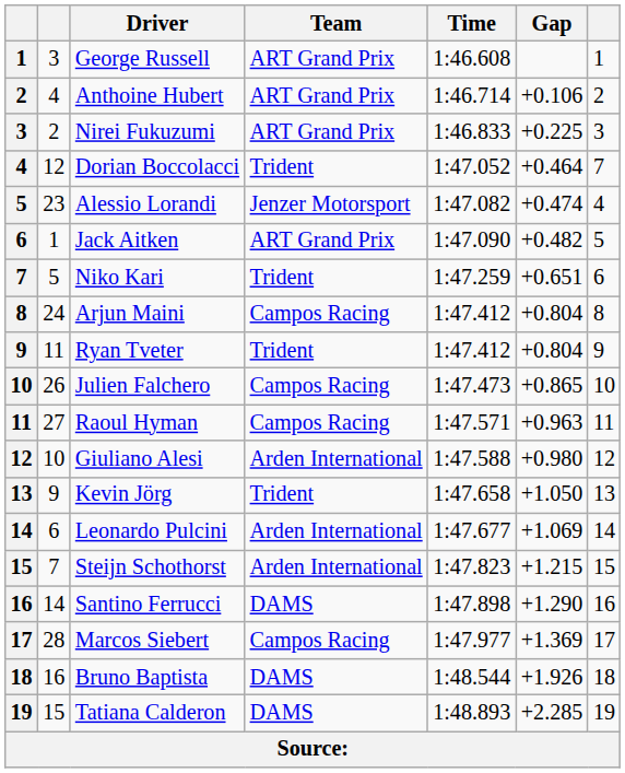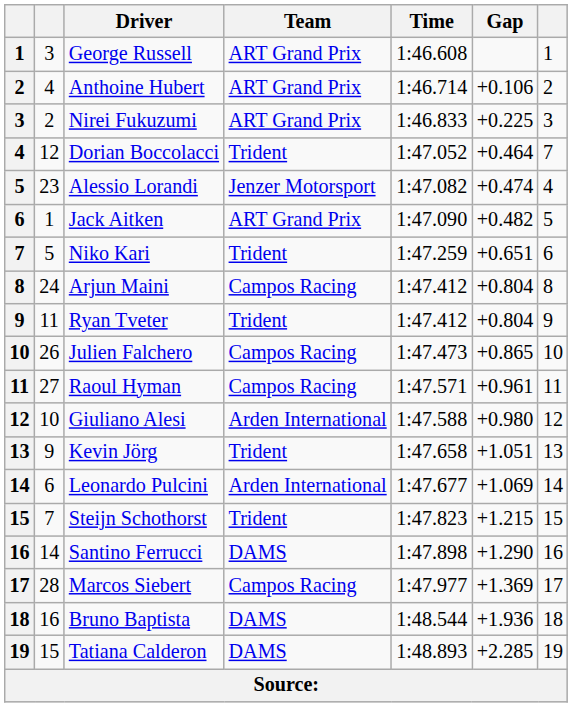 <table class="wikitable" style="font-size:85%">
 <tr>
 <th></th>
 <th></th>
 <th>Driver</th>
 <th>Team</th>
 <th>Time</th>
 <th>Gap</th>
 <th></th>
 </tr>
 <tr>
 <th>1</th>
 <td align="center">3</td>
 <td> <a href='#'>George Russell</a></td>
 <td><a href='#'>ART Grand Prix</a></td>
 <td>1:46.608</td>
 <td></td>
 <td>1</td>
 </tr>
 <tr>
 <th>2</th>
 <td align="center">4</td>
 <td> <a href='#'>Anthoine Hubert</a></td>
 <td><a href='#'>ART Grand Prix</a></td>
 <td>1:46.714</td>
 <td>+0.106</td>
 <td>2</td>
 </tr>
 <tr>
 <th>3</th>
 <td align="center">2</td>
 <td> <a href='#'>Nirei Fukuzumi</a></td>
 <td><a href='#'>ART Grand Prix</a></td>
 <td>1:46.833</td>
 <td>+0.225</td>
 <td>3</td>
 </tr>
 <tr>
 <th>4</th>
 <td align="center">12</td>
 <td> <a href='#'>Dorian Boccolacci</a></td>
 <td><a href='#'>Trident</a></td>
 <td>1:47.052</td>
 <td>+0.464</td>
 <td>7</td>
 </tr>
 <tr>
 <th>5</th>
 <td align="center">23</td>
 <td> <a href='#'>Alessio Lorandi</a></td>
 <td><a href='#'>Jenzer Motorsport</a></td>
 <td>1:47.082</td>
 <td>+0.474</td>
 <td>4</td>
 </tr>
 <tr>
 <th>6</th>
 <td align="center">1</td>
 <td> <a href='#'>Jack Aitken</a></td>
 <td><a href='#'>ART Grand Prix</a></td>
 <td>1:47.090</td>
 <td>+0.482</td>
 <td>5</td>
 </tr>
 <tr>
 <th>7</th>
 <td align="center">5</td>
 <td> <a href='#'>Niko Kari</a></td>
 <td><a href='#'>Trident</a></td>
 <td>1:47.259</td>
 <td>+0.651</td>
 <td>6</td>
 </tr>
 <tr>
 <th>8</th>
 <td align="center">24</td>
 <td> <a href='#'>Arjun Maini</a></td>
 <td><a href='#'>Campos Racing</a></td>
 <td>1:47.412</td>
 <td>+0.804</td>
 <td>8</td>
 </tr>
 <tr>
 <th>9</th>
 <td align="center">11</td>
 <td> <a href='#'>Ryan Tveter</a></td>
 <td><a href='#'>Trident</a></td>
 <td>1:47.412</td>
 <td>+0.804</td>
 <td>9</td>
 </tr>
 <tr>
 <th>10</th>
 <td align="center">26</td>
 <td> <a href='#'>Julien Falchero</a></td>
 <td><a href='#'>Campos Racing</a></td>
 <td>1:47.473</td>
 <td>+0.865</td>
 <td>10</td>
 </tr>
 <tr>
 <th>11</th>
 <td align="center">27</td>
 <td> <a href='#'>Raoul Hyman</a></td>
 <td><a href='#'>Campos Racing</a></td>
 <td>1:47.571</td>
-<td>+0.963</td>
+<td>+0.961</td>
 <td>11</td>
 </tr>
 <tr>
 <th>12</th>
 <td align="center">10</td>
 <td> <a href='#'>Giuliano Alesi</a></td>
 <td><a href='#'>Arden International</a></td>
 <td>1:47.588</td>
 <td>+0.980</td>
 <td>12</td>
 </tr>
 <tr>
 <th>13</th>
 <td align="center">9</td>
 <td> <a href='#'>Kevin Jörg</a></td>
 <td><a href='#'>Trident</a></td>
 <td>1:47.658</td>
-<td>+1.050</td>
+<td>+1.051</td>
 <td>13</td>
 </tr>
 <tr>
 <th>14</th>
 <td align="center">6</td>
 <td> <a href='#'>Leonardo Pulcini</a></td>
 <td><a href='#'>Arden International</a></td>
 <td>1:47.677</td>
 <td>+1.069</td>
 <td>14</td>
 </tr>
 <tr>
 <th>15</th>
 <td align="center">7</td>
 <td> <a href='#'>Steijn Schothorst</a></td>
-<td><a href='#'>Arden International</a></td>
+<td><a href='#'>Trident</a></td>
 <td>1:47.823</td>
 <td>+1.215</td>
 <td>15</td>
 </tr>
 <tr>
 <th>16</th>
 <td align="center">14</td>
 <td> <a href='#'>Santino Ferrucci</a></td>
 <td><a href='#'>DAMS</a></td>
 <td>1:47.898</td>
 <td>+1.290</td>
 <td>16</td>
 </tr>
 <tr>
 <th>17</th>
 <td align="center">28</td>
 <td> <a href='#'>Marcos Siebert</a></td>
 <td><a href='#'>Campos Racing</a></td>
 <td>1:47.977</td>
 <td>+1.369</td>
 <td>17</td>
 </tr>
 <tr>
 <th>18</th>
 <td align="center">16</td>
 <td> <a href='#'>Bruno Baptista</a></td>
 <td><a href='#'>DAMS</a></td>
 <td>1:48.544</td>
-<td>+1.926</td>
+<td>+1.936</td>
 <td>18</td>
 </tr>
 <tr>
 <th>19</th>
 <td align="center">15</td>
 <td> <a href='#'>Tatiana Calderon</a></td>
 <td><a href='#'>DAMS</a></td>
 <td>1:48.893</td>
 <td>+2.285</td>
 <td>19</td>
 </tr>
 <tr>
 <th colspan="7">Source:</th>
 </tr>
 </table>
